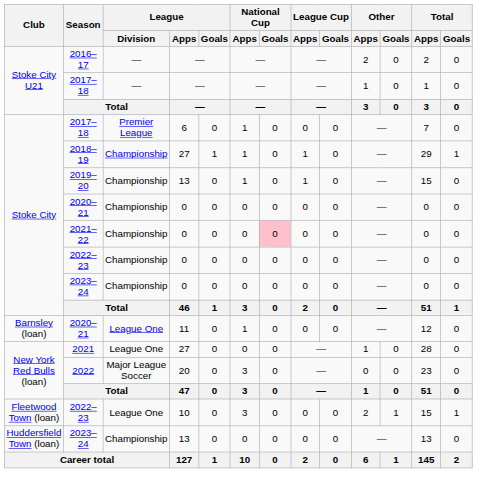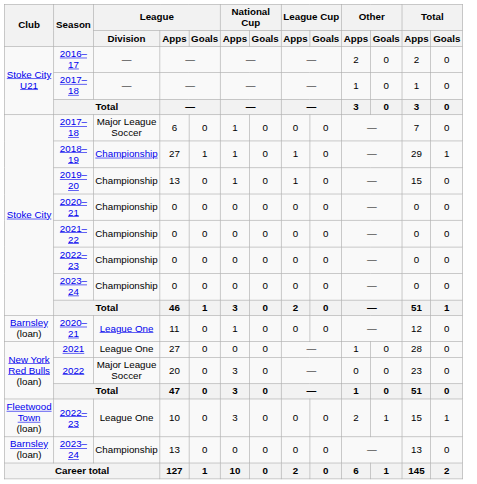 <table class="wikitable" style="text-align: center;">
 <tr>
 <th rowspan="2">Club</th>
 <th rowspan="2">Season</th>
 <th colspan="3">League</th>
 <th colspan="2">National Cup</th>
 <th colspan="2">League Cup</th>
 <th colspan="2">Other</th>
 <th colspan="2">Total</th>
 </tr>
 <tr>
 <th>Division</th>
 <th>Apps</th>
 <th>Goals</th>
 <th>Apps</th>
 <th>Goals</th>
 <th>Apps</th>
 <th>Goals</th>
 <th>Apps</th>
 <th>Goals</th>
 <th>Apps</th>
 <th>Goals</th>
 </tr>
 <tr>
 <td rowspan=3><a href='#'>Stoke City U21</a></td>
 <td><a href='#'>2016–17</a></td>
 <td colspan=1>—</td>
 <td colspan=2>—</td>
 <td colspan=2>—</td>
 <td colspan=2>—</td>
 <td>2</td>
 <td>0</td>
 <td>2</td>
 <td>0</td>
 </tr>
 <tr>
 <td><a href='#'>2017–18</a></td>
 <td colspan=1>—</td>
 <td colspan=2>—</td>
 <td colspan=2>—</td>
 <td colspan=2>—</td>
 <td>1</td>
 <td>0</td>
 <td>1</td>
 <td>0</td>
 </tr>
 <tr>
 <th colspan=2>Total</th>
 <th colspan=2>—</th>
 <th colspan=2>—</th>
 <th colspan=2>—</th>
 <th>3</th>
 <th>0</th>
 <th>3</th>
 <th>0</th>
 </tr>
 <tr>
 <td rowspan=8><a href='#'>Stoke City</a></td>
 <td><a href='#'>2017–18</a></td>
-<td><a href='#'>Premier League</a></td>
+<td>Major League Soccer</td>
 <td>6</td>
 <td>0</td>
 <td>1</td>
 <td>0</td>
 <td>0</td>
 <td>0</td>
 <td colspan=2>—</td>
 <td>7</td>
 <td>0</td>
 </tr>
 <tr>
 <td><a href='#'>2018–19</a></td>
 <td><a href='#'>Championship</a></td>
 <td>27</td>
 <td>1</td>
 <td>1</td>
 <td>0</td>
 <td>1</td>
 <td>0</td>
 <td colspan=2>—</td>
 <td>29</td>
 <td>1</td>
 </tr>
 <tr>
 <td><a href='#'>2019–20</a></td>
 <td>Championship</td>
 <td>13</td>
 <td>0</td>
 <td>1</td>
 <td>0</td>
 <td>1</td>
 <td>0</td>
 <td colspan=2>—</td>
 <td>15</td>
 <td>0</td>
 </tr>
 <tr>
 <td><a href='#'>2020–21</a></td>
 <td>Championship</td>
 <td>0</td>
 <td>0</td>
 <td>0</td>
 <td>0</td>
 <td>0</td>
 <td>0</td>
 <td colspan=2>—</td>
 <td>0</td>
 <td>0</td>
 </tr>
 <tr>
 <td><a href='#'>2021–22</a></td>
 <td>Championship</td>
 <td>0</td>
 <td>0</td>
 <td>0</td>
-<td style="background: pink;">0</td>
+<td>0</td>
 <td>0</td>
 <td>0</td>
 <td colspan=2>—</td>
 <td>0</td>
 <td>0</td>
 </tr>
 <tr>
 <td><a href='#'>2022–23</a></td>
 <td>Championship</td>
 <td>0</td>
 <td>0</td>
 <td>0</td>
 <td>0</td>
 <td>0</td>
 <td>0</td>
 <td colspan=2>—</td>
 <td>0</td>
 <td>0</td>
 </tr>
 <tr>
 <td><a href='#'>2023–24</a></td>
 <td>Championship</td>
 <td>0</td>
 <td>0</td>
 <td>0</td>
 <td>0</td>
 <td>0</td>
 <td>0</td>
 <td colspan=2>—</td>
 <td>0</td>
 <td>0</td>
 </tr>
 <tr>
 <th colspan=2>Total</th>
 <th>46</th>
 <th>1</th>
 <th>3</th>
 <th>0</th>
 <th>2</th>
 <th>0</th>
 <th colspan=2>—</th>
 <th>51</th>
 <th>1</th>
 </tr>
 <tr>
 <td><a href='#'>Barnsley</a> (loan)</td>
 <td><a href='#'>2020–21</a></td>
 <td><a href='#'>League One</a></td>
 <td>11</td>
 <td>0</td>
 <td>1</td>
 <td>0</td>
 <td>0</td>
 <td>0</td>
 <td colspan=2>—</td>
 <td>12</td>
 <td>0</td>
 </tr>
 <tr>
 <td rowspan=3><a href='#'>New York Red Bulls</a> (loan)</td>
 <td><a href='#'>2021</a></td>
 <td>League One</td>
 <td>27</td>
 <td>0</td>
 <td>0</td>
 <td>0</td>
 <td colspan=2>—</td>
 <td>1</td>
 <td>0</td>
 <td>28</td>
 <td>0</td>
 </tr>
 <tr>
 <td><a href='#'>2022</a></td>
 <td>Major League Soccer</td>
 <td>20</td>
 <td>0</td>
 <td>3</td>
 <td>0</td>
 <td colspan=2>—</td>
 <td>0</td>
 <td>0</td>
 <td>23</td>
 <td>0</td>
 </tr>
 <tr>
 <th colspan=2>Total</th>
 <th>47</th>
 <th>0</th>
 <th>3</th>
 <th>0</th>
 <th colspan=2>—</th>
 <th>1</th>
 <th>0</th>
 <th>51</th>
 <th>0</th>
 </tr>
 <tr>
 <td><a href='#'>Fleetwood Town</a> (loan)</td>
 <td><a href='#'>2022–23</a></td>
 <td>League One</td>
 <td>10</td>
 <td>0</td>
 <td>3</td>
 <td>0</td>
 <td>0</td>
 <td>0</td>
 <td>2</td>
 <td>1</td>
 <td>15</td>
 <td>1</td>
 </tr>
 <tr>
-<td><a href='#'>Huddersfield Town</a> (loan)</td>
+<td><a href='#'>Barnsley</a> (loan)</td>
 <td><a href='#'>2023–24</a></td>
 <td>Championship</td>
 <td>13</td>
 <td>0</td>
 <td>0</td>
 <td>0</td>
 <td>0</td>
 <td>0</td>
 <td colspan=2>—</td>
 <td>13</td>
 <td>0</td>
 </tr>
 <tr>
 <th colspan="3">Career total</th>
 <th>127</th>
 <th>1</th>
 <th>10</th>
 <th>0</th>
 <th>2</th>
 <th>0</th>
 <th>6</th>
 <th>1</th>
 <th>145</th>
 <th>2</th>
 </tr>
 </table>
